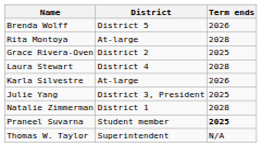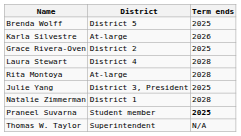 <table class="wikitable">
 <tr>
 <th>Name</th>
 <th>District</th>
 <th>Term ends</th>
 </tr>
 <tr>
 <td>Brenda Wolff</td>
 <td>District 5</td>
-<td>2026</td>
+<td>2025</td>
 </tr>
 <tr>
-<td>Rita Montoya</td>
+<td>Karla Silvestre</td>
 <td>At-large</td>
-<td>2028</td>
+<td>2026</td>
 </tr>
 <tr>
 <td>Grace Rivera-Oven</td>
 <td>District 2</td>
 <td>2025</td>
 </tr>
 <tr>
 <td>Laura Stewart</td>
 <td>District 4</td>
 <td>2028</td>
 </tr>
 <tr>
-<td>Karla Silvestre</td>
+<td>Rita Montoya</td>
 <td>At-large</td>
-<td>2026</td>
+<td>2028</td>
 </tr>
 <tr>
 <td>Julie Yang</td>
 <td>District 3, President</td>
 <td>2025</td>
 </tr>
 <tr>
 <td>Natalie Zimmerman</td>
 <td>District 1</td>
 <td>2028</td>
 </tr>
 <tr>
 <td>Praneel Suvarna</td>
 <td>Student member</td>
 <td><strong>2025</strong></td>
 </tr>
 <tr>
 <td>Thomas W. Taylor</td>
 <td>Superintendent</td>
 <td>N/A</td>
 </tr>
 </table>
